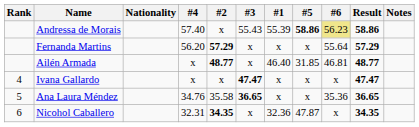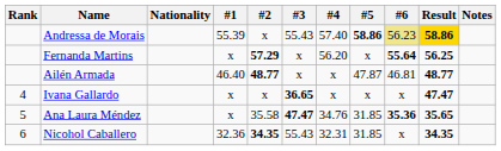 <table class="wikitable sortable" style="text-align:center">
 <tr>
 <th>Rank</th>
 <th>Name</th>
 <th>Nationality</th>
-<th>#4</th>
+<th>#1</th>
 <th>#2</th>
 <th>#3</th>
-<th>#1</th>
+<th>#4</th>
 <th>#5</th>
 <th>#6</th>
 <th>Result</th>
 <th>Notes</th>
 </tr>
 <tr>
 <td></td>
 <td align=left><a href='#'>Andressa de Morais</a></td>
 <td align=left></td>
-<td>57.40</td>
+<td>55.39</td>
 <td>x</td>
 <td>55.43</td>
-<td>55.39</td>
+<td>57.40</td>
 <td><strong>58.86</strong></td>
 <td style="background: khaki;">56.23</td>
-<td><strong>58.86</strong></td>
+<td style="background: gold;"><strong>58.86</strong></td>
 <td></td>
 </tr>
 <tr>
 <td></td>
 <td align=left><a href='#'>Fernanda Martins</a></td>
 <td align=left></td>
-<td>56.20</td>
+<td>x</td>
 <td><strong>57.29</strong></td>
 <td>x</td>
+<td>56.20</td>
 <td>x</td>
-<td>x</td>
-<td>55.64</td>
-<td><strong>57.29</strong></td>
+<td><strong>55.64</strong></td>
+<td><strong>56.25</strong></td>
 <td></td>
 </tr>
 <tr>
 <td></td>
 <td align=left><a href='#'>Ailén Armada</a></td>
 <td align=left></td>
-<td>x</td>
+<td>46.40</td>
 <td><strong>48.77</strong></td>
 <td>x</td>
-<td>46.40</td>
-<td>31.85</td>
+<td>x</td>
+<td>47.87</td>
 <td>46.81</td>
 <td><strong>48.77</strong></td>
 <td></td>
 </tr>
 <tr>
 <td>4</td>
 <td align=left><a href='#'>Ivana Gallardo</a></td>
 <td align=left></td>
 <td>x</td>
 <td>x</td>
-<td><strong>47.47</strong></td>
+<td><strong>36.65</strong></td>
 <td>x</td>
 <td>x</td>
 <td>x</td>
 <td><strong>47.47</strong></td>
 <td></td>
 </tr>
 <tr>
 <td>5</td>
 <td align=left><a href='#'>Ana Laura Méndez</a></td>
 <td align=left></td>
+<td>x</td>
+<td>35.58</td>
+<td><strong>47.47</strong></td>
 <td>34.76</td>
-<td>35.58</td>
-<td><strong>36.65</strong></td>
-<td>x</td>
-<td>x</td>
-<td>35.36</td>
-<td><strong>36.65</strong></td>
+<td>31.85</td>
+<td><strong>35.36</strong></td>
+<td><strong>35.65</strong></td>
 <td></td>
 </tr>
 <tr>
 <td>6</td>
 <td align=left><a href='#'>Nicohol Caballero</a></td>
 <td align=left></td>
+<td>32.36</td>
+<td><strong>34.35</strong></td>
+<td>55.43</td>
 <td>32.31</td>
-<td><strong>34.35</strong></td>
-<td>x</td>
-<td>32.36</td>
-<td>47.87</td>
+<td>31.85</td>
 <td>x</td>
 <td><strong>34.35</strong></td>
 <td></td>
 </tr>
 </table>
